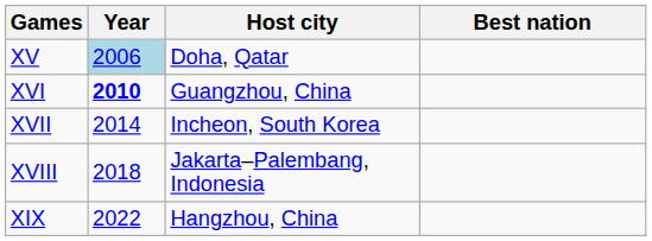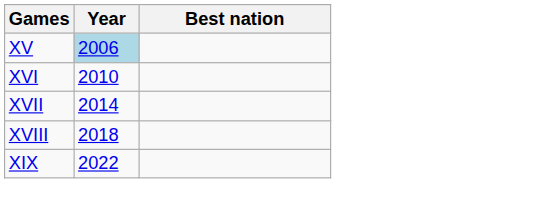 <table class=wikitable>
 <tr>
 <th width=50>Games</th>
 <th width=50>Year</th>
-<th width=180>Host city</th>
 <th width=160>Best nation</th>
 </tr>
 <tr>
 <td><a href='#'>XV</a></td>
 <td style="background: lightblue;"><a href='#'>2006</a></td>
-<td><a href='#'>Doha</a>, <a href='#'>Qatar</a></td>
 <td></td>
 </tr>
 <tr>
 <td><a href='#'>XVI</a></td>
-<td><strong><a href='#'>2010</a></strong></td>
-<td><a href='#'>Guangzhou</a>, <a href='#'>China</a></td>
+<td><a href='#'>2010</a></td>
 <td></td>
 </tr>
 <tr>
 <td><a href='#'>XVII</a></td>
 <td><a href='#'>2014</a></td>
-<td><a href='#'>Incheon</a>, <a href='#'>South Korea</a></td>
 <td></td>
 </tr>
 <tr>
 <td><a href='#'>XVIII</a></td>
 <td><a href='#'>2018</a></td>
-<td><a href='#'>Jakarta</a>–<a href='#'>Palembang</a>, <a href='#'>Indonesia</a></td>
 <td></td>
 </tr>
 <tr>
 <td><a href='#'>XIX</a></td>
 <td><a href='#'>2022</a></td>
-<td><a href='#'>Hangzhou</a>, <a href='#'>China</a></td>
 <td></td>
 </tr>
 </table>
